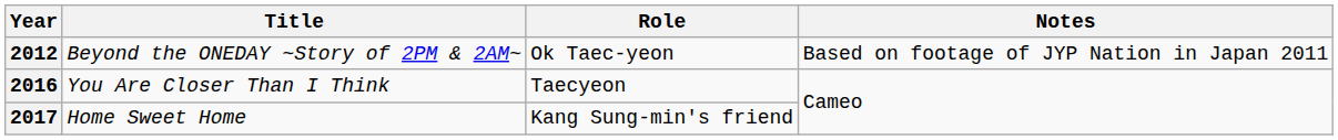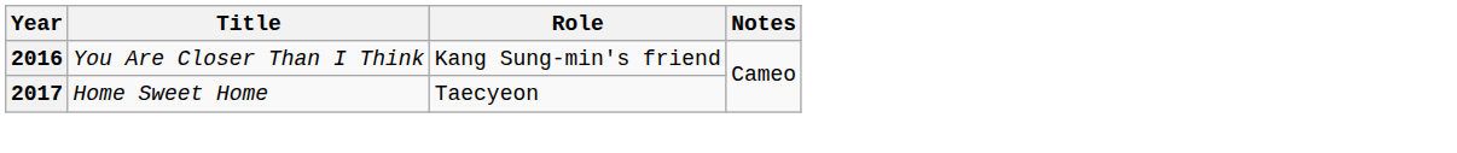 <table class="wikitable sortable plainrowheaders">
 <tr>
 <th>Year</th>
 <th>Title</th>
 <th>Role</th>
 <th>Notes</th>
 </tr>
 <tr>
-<th scope="row">2012</th>
-<td><em>Beyond the ONEDAY ~Story of <a href='#'>2PM</a> & <a href='#'>2AM</a>~</em></td>
-<td>Ok Taec-yeon</td>
-<td>Based on footage of JYP Nation in Japan 2011</td>
-</tr>
-<tr>
 <th scope="row">2016</th>
 <td><em>You Are Closer Than I Think </em></td>
-<td>Taecyeon</td>
+<td>Kang Sung-min's friend</td>
 <td rowspan="2">Cameo</td>
 </tr>
 <tr>
 <th scope="row">2017</th>
 <td><em>Home Sweet Home</em></td>
-<td>Kang Sung-min's friend</td>
+<td>Taecyeon</td>
 </tr>
 </table>
